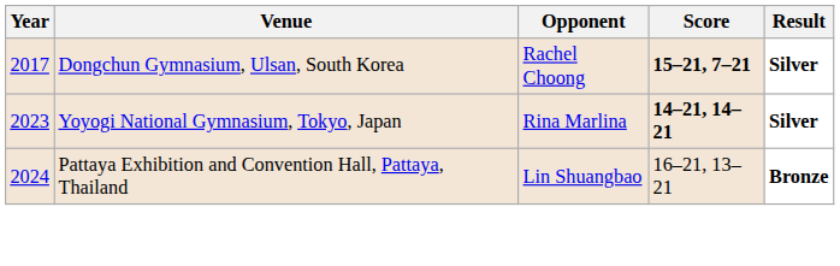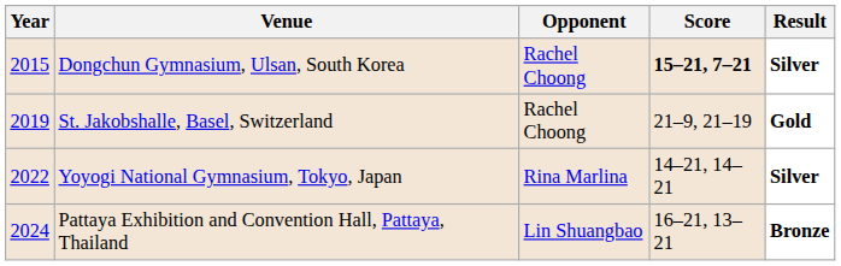 <table class="sortable wikitable" style="font-size: 90%;">
 <tr>
 <th>Year</th>
 <th>Venue</th>
 <th>Opponent</th>
 <th>Score</th>
 <th>Result</th>
 </tr>
 <tr style="background:#F3E6D7">
-<td align="center"><a href='#'>2017</a></td>
+<td align="center"><a href='#'>2015</a></td>
 <td align="left"><a href='#'>Dongchun Gymnasium</a>, <a href='#'>Ulsan</a>, South Korea</td>
 <td align="left"> <a href='#'>Rachel Choong</a></td>
 <td align="left"><strong>15–21, 7–21</strong></td>
 <td style="text-align:left; background:white"> <strong>Silver</strong></td>
 </tr>
 <tr style="background:#F3E6D7">
-<td align="center"><a href='#'>2023</a></td>
+<td align="center"><a href='#'>2019</a></td>
+<td align="left"><a href='#'>St. Jakobshalle</a>, <a href='#'>Basel</a>, Switzerland</td>
+<td align="left"> Rachel Choong</td>
+<td align="left">21–9, 21–19</td>
+<td style="text-align:left; background:white"> <strong>Gold</strong></td>
+</tr>
+<tr style="background:#F3E6D7">
+<td align="center"><a href='#'>2022</a></td>
 <td align="left"><a href='#'>Yoyogi National Gymnasium</a>, <a href='#'>Tokyo</a>, Japan</td>
 <td align="left"> <a href='#'>Rina Marlina</a></td>
-<td align="left"><strong>14–21, 14–21</strong></td>
+<td align="left">14–21, 14–21</td>
 <td style="text-align:left; background:white"> <strong>Silver</strong></td>
 </tr>
 <tr style="background:#F3E6D7">
 <td align="center"><a href='#'>2024</a></td>
 <td align="left">Pattaya Exhibition and Convention Hall, <a href='#'>Pattaya</a>, Thailand</td>
 <td align="left"> <a href='#'>Lin Shuangbao</a></td>
 <td align="left">16–21, 13–21</td>
 <td style="text-align:left; background:white"> <strong>Bronze</strong></td>
 </tr>
 </table>
